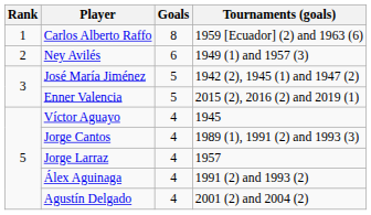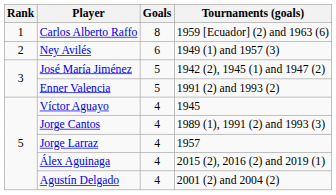 <table class="wikitable" style="text-align: left;">
 <tr>
 <th>Rank</th>
 <th>Player</th>
 <th>Goals</th>
 <th>Tournaments (goals)</th>
 </tr>
 <tr>
 <td align=center>1</td>
 <td><a href='#'>Carlos Alberto Raffo</a></td>
 <td align=center>8</td>
 <td>1959 [Ecuador] (2) and 1963 (6)</td>
 </tr>
 <tr>
 <td align=center>2</td>
 <td><a href='#'>Ney Avilés</a></td>
 <td align=center>6</td>
 <td>1949 (1) and 1957 (3)</td>
 </tr>
 <tr>
 <td rowspan=2 align=center>3</td>
 <td><a href='#'>José María Jiménez</a></td>
 <td align=center>5</td>
 <td>1942 (2), 1945 (1) and 1947 (2)</td>
 </tr>
 <tr>
 <td><a href='#'>Enner Valencia</a></td>
 <td align=center>5</td>
-<td>2015 (2), 2016 (2) and 2019 (1)</td>
+<td>1991 (2) and 1993 (2)</td>
 </tr>
 <tr>
 <td rowspan=5 align=center>5</td>
 <td><a href='#'>Víctor Aguayo</a></td>
 <td align=center>4</td>
 <td>1945</td>
 </tr>
 <tr>
 <td><a href='#'>Jorge Cantos</a></td>
 <td align=center>4</td>
 <td>1989 (1), 1991 (2) and 1993 (3)</td>
 </tr>
 <tr>
 <td><a href='#'>Jorge Larraz</a></td>
 <td align=center>4</td>
 <td>1957</td>
 </tr>
 <tr>
 <td><a href='#'>Álex Aguinaga</a></td>
 <td align=center>4</td>
-<td>1991 (2) and 1993 (2)</td>
+<td>2015 (2), 2016 (2) and 2019 (1)</td>
 </tr>
 <tr>
 <td><a href='#'>Agustín Delgado</a></td>
 <td align=center>4</td>
 <td>2001 (2) and 2004 (2)</td>
 </tr>
 </table>
